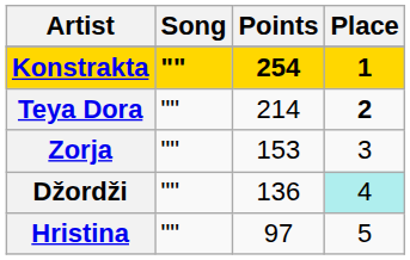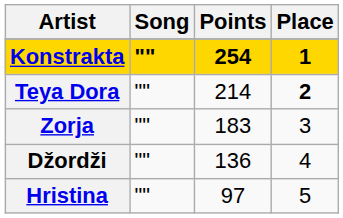 <table class="wikitable plainrowheaders" style="margin: 1em auto 1em auto; text-align:left">
 <tr>
 <th>Artist</th>
 <th>Song</th>
 <th>Points</th>
 <th>Place</th>
 </tr>
 <tr>
 </tr>
 <tr style="font-weight:bold; background:gold;">
 <th scope="row" style="font-weight:bold; background: gold;"><a href='#'>Konstrakta</a></th>
 <td>""</td>
 <td align="center">254</td>
 <td align="center">1</td>
 </tr>
 <tr>
 <th scope="row"><a href='#'>Teya Dora</a></th>
 <td>""</td>
 <td align="center">214</td>
 <td align="center"><strong>2</strong></td>
 </tr>
 <tr>
 <th scope="row"><a href='#'>Zorja</a></th>
 <td>""</td>
-<td align="center">153</td>
+<td align="center">183</td>
 <td align="center">3</td>
 </tr>
 <tr>
 <th scope="row">Džordži</th>
 <td>""</td>
 <td align="center">136</td>
-<td align="center" style="background: paleturquoise;">4</td>
+<td align="center">4</td>
 </tr>
 <tr>
 <th scope="row"><a href='#'>Hristina</a></th>
 <td>""</td>
 <td align="center">97</td>
 <td align="center">5</td>
 </tr>
 </table>
